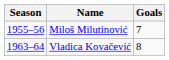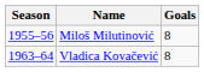 <table class="wikitable">
 <tr>
 <th>Season</th>
 <th>Name</th>
 <th>Goals</th>
 </tr>
 <tr>
 <td><a href='#'>1955–56</a></td>
 <td> <a href='#'>Miloš Milutinović</a></td>
-<td>7</td>
+<td>8</td>
 </tr>
 <tr>
 <td><a href='#'>1963–64</a></td>
 <td> <a href='#'>Vladica Kovačević</a></td>
 <td>8</td>
 </tr>
 </table>
